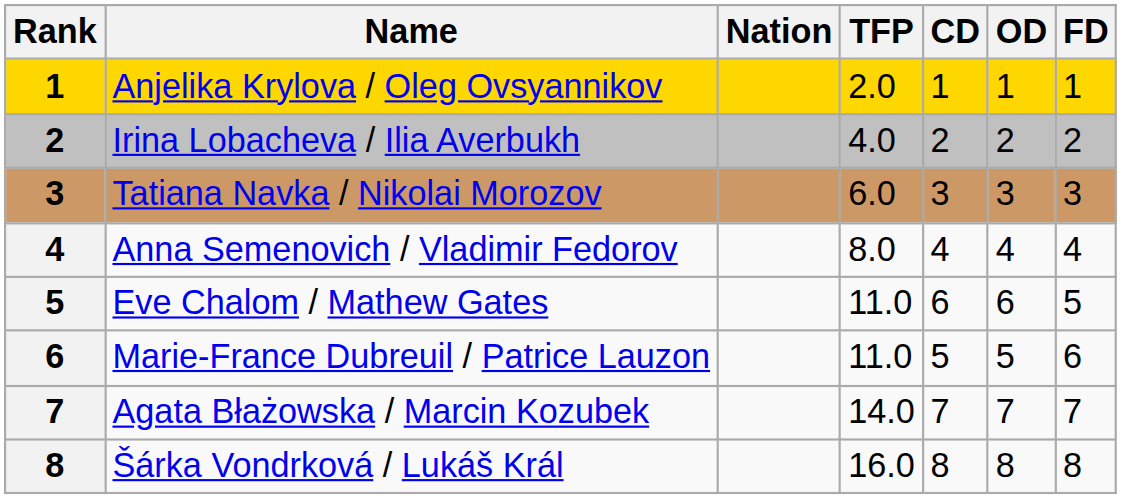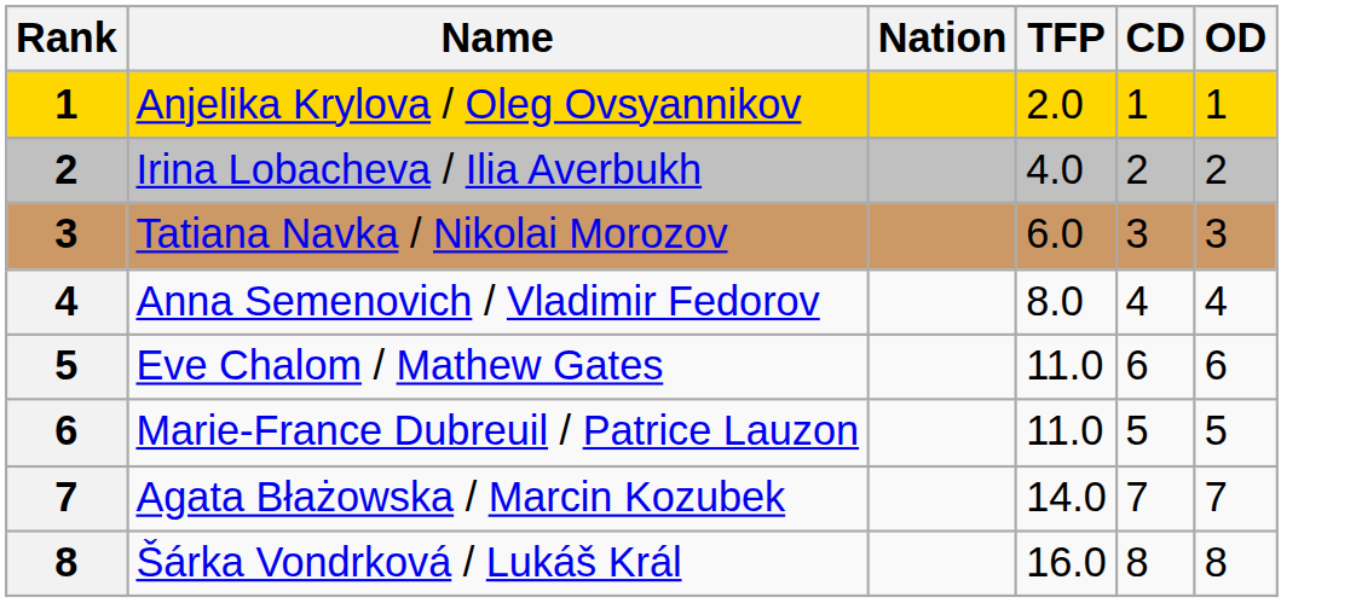 <table class="wikitable">
 <tr>
 <th>Rank</th>
 <th>Name</th>
 <th>Nation</th>
 <th>TFP</th>
 <th>CD</th>
 <th>OD</th>
-<th>FD</th>
 </tr>
 <tr bgcolor="gold">
 <td align="center"><strong>1</strong></td>
 <td><a href='#'>Anjelika Krylova</a> / <a href='#'>Oleg Ovsyannikov</a></td>
 <td></td>
 <td>2.0</td>
-<td>1</td>
 <td>1</td>
 <td>1</td>
 </tr>
 <tr bgcolor="silver">
 <td align="center"><strong>2</strong></td>
 <td><a href='#'>Irina Lobacheva</a> / <a href='#'>Ilia Averbukh</a></td>
 <td></td>
 <td>4.0</td>
 <td>2</td>
 <td>2</td>
-<td>2</td>
 </tr>
 <tr bgcolor="cc9966">
 <td align="center"><strong>3</strong></td>
 <td><a href='#'>Tatiana Navka</a> / <a href='#'>Nikolai Morozov</a></td>
 <td></td>
 <td>6.0</td>
-<td>3</td>
 <td>3</td>
 <td>3</td>
 </tr>
 <tr>
 <th>4</th>
 <td><a href='#'>Anna Semenovich</a> / <a href='#'>Vladimir Fedorov</a></td>
 <td></td>
 <td>8.0</td>
 <td>4</td>
 <td>4</td>
-<td>4</td>
 </tr>
 <tr>
 <th>5</th>
 <td><a href='#'>Eve Chalom</a> / <a href='#'>Mathew Gates</a></td>
 <td></td>
 <td>11.0</td>
 <td>6</td>
 <td>6</td>
-<td>5</td>
 </tr>
 <tr>
 <th>6</th>
 <td><a href='#'>Marie-France Dubreuil</a> / <a href='#'>Patrice Lauzon</a></td>
 <td></td>
 <td>11.0</td>
 <td>5</td>
 <td>5</td>
-<td>6</td>
 </tr>
 <tr>
 <th>7</th>
 <td><a href='#'>Agata Błażowska</a> / <a href='#'>Marcin Kozubek</a></td>
 <td></td>
 <td>14.0</td>
-<td>7</td>
 <td>7</td>
 <td>7</td>
 </tr>
 <tr>
 <th>8</th>
 <td><a href='#'>Šárka Vondrková</a> / <a href='#'>Lukáš Král</a></td>
 <td></td>
 <td>16.0</td>
 <td>8</td>
 <td>8</td>
-<td>8</td>
 </tr>
 </table>
